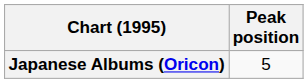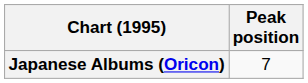 <table class="wikitable plainrowheaders" style="text-align:center">
 <tr>
 <th scope="col">Chart (1995)</th>
 <th scope="col">Peak<br> position</th>
 </tr>
 <tr>
 <th scope="row">Japanese Albums (<a href='#'>Oricon</a>)</th>
-<td>5</td>
+<td>7</td>
 </tr>
 </table>
